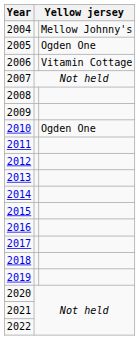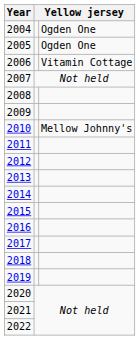 <table class=wikitable>
 <tr>
 <th>Year</th>
 <th colspan="2"  style="text-align:center; background:#white;"> Yellow jersey</th>
 </tr>
 <tr>
 <td>2004</td>
 <td></td>
-<td>Mellow Johnny's</td>
+<td>Ogden One</td>
 </tr>
 <tr>
 <td>2005</td>
 <td></td>
 <td>Ogden One</td>
 </tr>
 <tr>
 <td>2006</td>
 <td></td>
 <td>Vitamin Cottage</td>
 </tr>
 <tr>
 <td>2007</td>
 <td colspan="2" style="text-align:center; background:#white;"><em>Not held</em></td>
 </tr>
 <tr>
 <td>2008</td>
 <td></td>
 <td></td>
 </tr>
 <tr>
 <td>2009</td>
 <td></td>
 <td></td>
 </tr>
 <tr>
 <td><a href='#'>2010</a></td>
 <td></td>
-<td>Ogden One</td>
+<td>Mellow Johnny's</td>
 </tr>
 <tr>
 <td><a href='#'>2011</a></td>
 <td></td>
 <td></td>
 </tr>
 <tr>
 <td><a href='#'>2012</a></td>
 <td></td>
 <td></td>
 </tr>
 <tr>
 <td><a href='#'>2013</a></td>
 <td></td>
 <td></td>
 </tr>
 <tr>
 <td><a href='#'>2014</a></td>
 <td></td>
 <td></td>
 </tr>
 <tr>
 <td><a href='#'>2015</a></td>
 <td></td>
 <td></td>
 </tr>
 <tr>
 <td><a href='#'>2016</a></td>
 <td></td>
 <td></td>
 </tr>
 <tr>
 <td><a href='#'>2017</a></td>
 <td></td>
 <td></td>
 </tr>
 <tr>
 <td><a href='#'>2018</a></td>
 <td></td>
 <td></td>
 </tr>
 <tr>
 <td><a href='#'>2019</a></td>
 <td></td>
 <td></td>
 </tr>
 <tr>
 <td>2020</td>
 <td colspan="2" rowspan=3 style="text-align:center; background:#white;"><em>Not held</em></td>
 </tr>
 <tr>
 <td>2021</td>
 </tr>
 <tr>
 <td>2022</td>
 </tr>
 </table>
